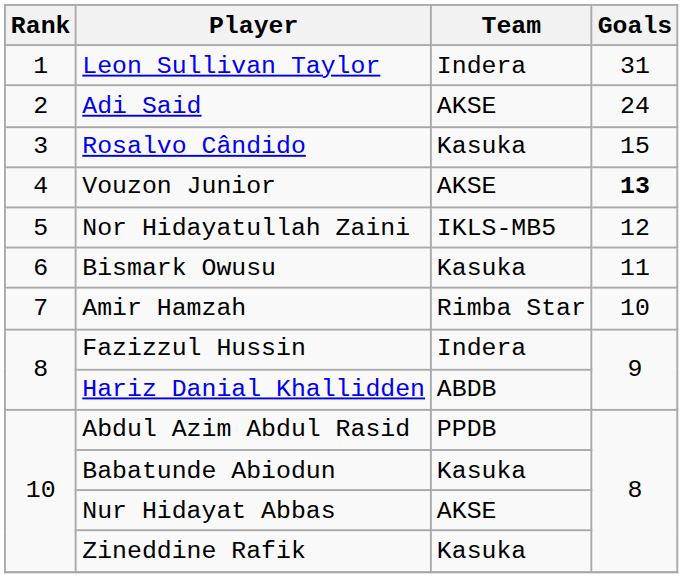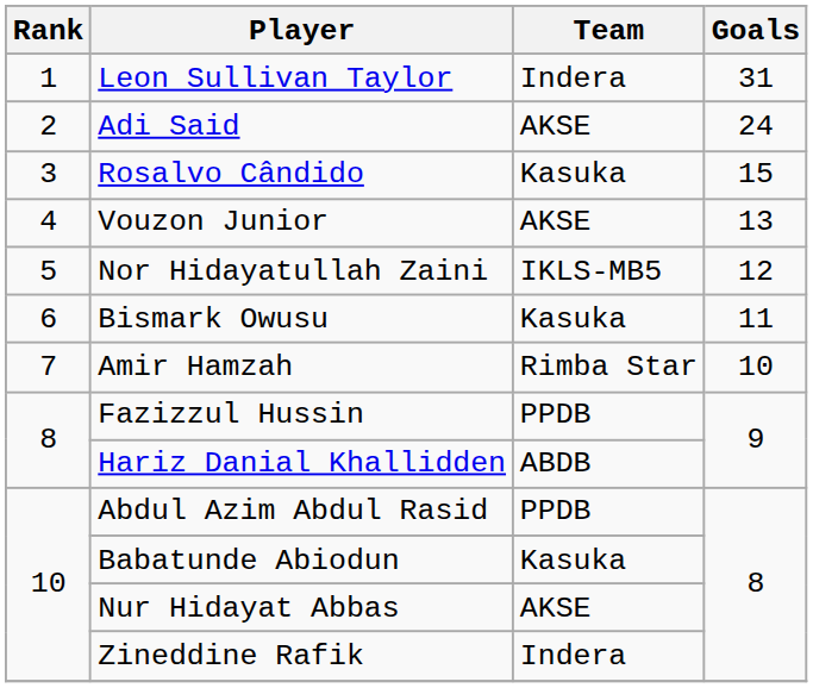 <table class="wikitable">
 <tr>
 <th>Rank</th>
 <th>Player</th>
 <th>Team</th>
 <th>Goals</th>
 </tr>
 <tr>
 <td style="text-align:center">1</td>
 <td> <a href='#'>Leon Sullivan Taylor</a></td>
 <td>Indera</td>
 <td style="text-align:center">31</td>
 </tr>
 <tr>
 <td style="text-align:center">2</td>
 <td> <a href='#'>Adi Said</a></td>
 <td>AKSE</td>
 <td style="text-align:center">24</td>
 </tr>
 <tr>
 <td style="text-align:center">3</td>
 <td> <a href='#'>Rosalvo Cândido</a></td>
 <td>Kasuka</td>
 <td style="text-align:center">15</td>
 </tr>
 <tr>
 <td style="text-align:center">4</td>
 <td> Vouzon Junior</td>
 <td>AKSE</td>
-<td style="text-align:center"><strong>13</strong></td>
+<td style="text-align:center">13</td>
 </tr>
 <tr>
 <td style="text-align:center">5</td>
 <td> Nor Hidayatullah Zaini</td>
 <td>IKLS-MB5</td>
 <td style="text-align:center">12</td>
 </tr>
 <tr>
 <td style="text-align:center">6</td>
 <td> Bismark Owusu</td>
 <td>Kasuka</td>
 <td style="text-align:center">11</td>
 </tr>
 <tr>
 <td style="text-align:center">7</td>
 <td> Amir Hamzah</td>
 <td>Rimba Star</td>
 <td style="text-align:center">10</td>
 </tr>
 <tr>
 <td rowspan="2" style="text-align:center">8</td>
 <td> Fazizzul Hussin</td>
-<td>Indera</td>
+<td>PPDB</td>
 <td rowspan="2" style="text-align:center">9</td>
 </tr>
 <tr>
 <td> <a href='#'>Hariz Danial Khallidden</a></td>
 <td>ABDB</td>
 </tr>
 <tr>
 <td rowspan="4" style="text-align:center">10</td>
 <td> Abdul Azim Abdul Rasid</td>
 <td>PPDB</td>
 <td rowspan="4" style="text-align:center">8</td>
 </tr>
 <tr>
 <td> Babatunde Abiodun</td>
 <td>Kasuka</td>
 </tr>
 <tr>
 <td> Nur Hidayat Abbas</td>
 <td>AKSE</td>
 </tr>
 <tr>
 <td> Zineddine Rafik</td>
-<td>Kasuka</td>
+<td>Indera</td>
 </tr>
 <tr>
 </tr>
 </table>
